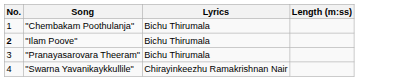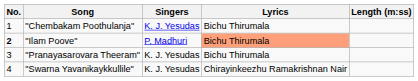 <table class="wikitable" style="font-size:95%;">
 <tr>
 <th>No.</th>
 <th>Song</th>
+<th>Singers</th>
 <th>Lyrics</th>
 <th>Length (m:ss)</th>
 </tr>
 <tr>
 <td>1</td>
 <td>"Chembakam Poothulanja"</td>
+<td><a href='#'>K. J. Yesudas</a></td>
 <td>Bichu Thirumala</td>
 <td></td>
 </tr>
 <tr>
 <td><strong>2</strong></td>
 <td>"Ilam Poove"</td>
-<td>Bichu Thirumala</td>
+<td><a href='#'>P. Madhuri</a></td>
+<td style="background: lightsalmon;">Bichu Thirumala</td>
 <td></td>
 </tr>
 <tr>
 <td>3</td>
 <td>"Pranayasarovara Theeram"</td>
+<td>K. J. Yesudas</td>
 <td>Bichu Thirumala</td>
 <td></td>
 </tr>
 <tr>
 <td>4</td>
 <td>"Swarna Yavanikaykkullile"</td>
+<td>K. J. Yesudas</td>
 <td>Chirayinkeezhu Ramakrishnan Nair</td>
 <td></td>
 </tr>
 </table>
